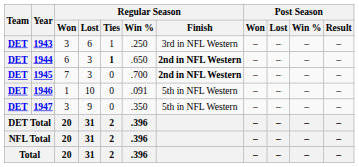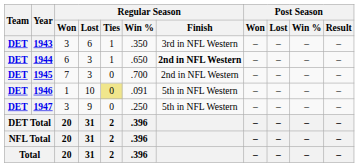 <table class="wikitable" style="font-size: 95%; text-align:center;">
 <tr>
 <th rowspan="2">Team</th>
 <th rowspan="2">Year</th>
 <th colspan="5">Regular Season</th>
 <th colspan="4">Post Season</th>
 </tr>
 <tr>
 <th>Won</th>
 <th>Lost</th>
 <th>Ties</th>
 <th>Win %</th>
 <th>Finish</th>
 <th>Won</th>
 <th>Lost</th>
 <th>Win %</th>
 <th>Result</th>
 </tr>
 <tr>
 <th><a href='#'>DET</a></th>
 <th><a href='#'>1943</a></th>
 <td>3</td>
 <td>6</td>
 <td>1</td>
-<td>.250</td>
+<td>.350</td>
 <td>3rd in NFL Western</td>
 <td>–</td>
 <td>–</td>
 <td>–</td>
 <td>–</td>
 </tr>
 <tr>
 <th><a href='#'>DET</a></th>
 <th><a href='#'>1944</a></th>
 <td>6</td>
 <td>3</td>
-<td><strong>1</strong></td>
+<td>1</td>
 <td>.650</td>
 <td><strong>2nd in NFL Western</strong></td>
 <td>–</td>
 <td>–</td>
 <td>–</td>
 <td>–</td>
 </tr>
 <tr>
 <th><a href='#'>DET</a></th>
 <th><a href='#'>1945</a></th>
 <td>7</td>
 <td>3</td>
 <td>0</td>
 <td>.700</td>
-<td><strong>2nd in NFL Western</strong></td>
+<td>2nd in NFL Western</td>
 <td>–</td>
 <td>–</td>
 <td>–</td>
 <td>–</td>
 </tr>
 <tr>
 <th><a href='#'>DET</a></th>
 <th><a href='#'>1946</a></th>
 <td>1</td>
 <td>10</td>
-<td>0</td>
+<td style="background: khaki;">0</td>
 <td>.091</td>
 <td>5th in NFL Western</td>
 <td>–</td>
 <td>–</td>
 <td>–</td>
 <td>–</td>
 </tr>
 <tr>
 <th><a href='#'>DET</a></th>
 <th><a href='#'>1947</a></th>
 <td>3</td>
 <td>9</td>
 <td>0</td>
-<td>.350</td>
+<td>.250</td>
 <td>5th in NFL Western</td>
 <td>–</td>
 <td>–</td>
 <td>–</td>
 <td>–</td>
 </tr>
 <tr>
 <th colspan="2">DET Total</th>
 <th>20</th>
 <th>31</th>
 <th>2</th>
 <th>.396</th>
 <th></th>
 <th>–</th>
 <th>–</th>
 <th>–</th>
 <th>–</th>
 </tr>
 <tr>
 <th colspan="2">NFL Total</th>
 <th>20</th>
 <th>31</th>
 <th>2</th>
 <th>.396</th>
 <th></th>
 <th>–</th>
 <th>–</th>
 <th>–</th>
 <th>–</th>
 </tr>
 <tr>
 <th colspan="2">Total</th>
 <th>20</th>
 <th>31</th>
 <th>2</th>
 <th>.396</th>
 <th></th>
 <th>–</th>
 <th>–</th>
 <th>–</th>
 <th>–</th>
 </tr>
 </table>
